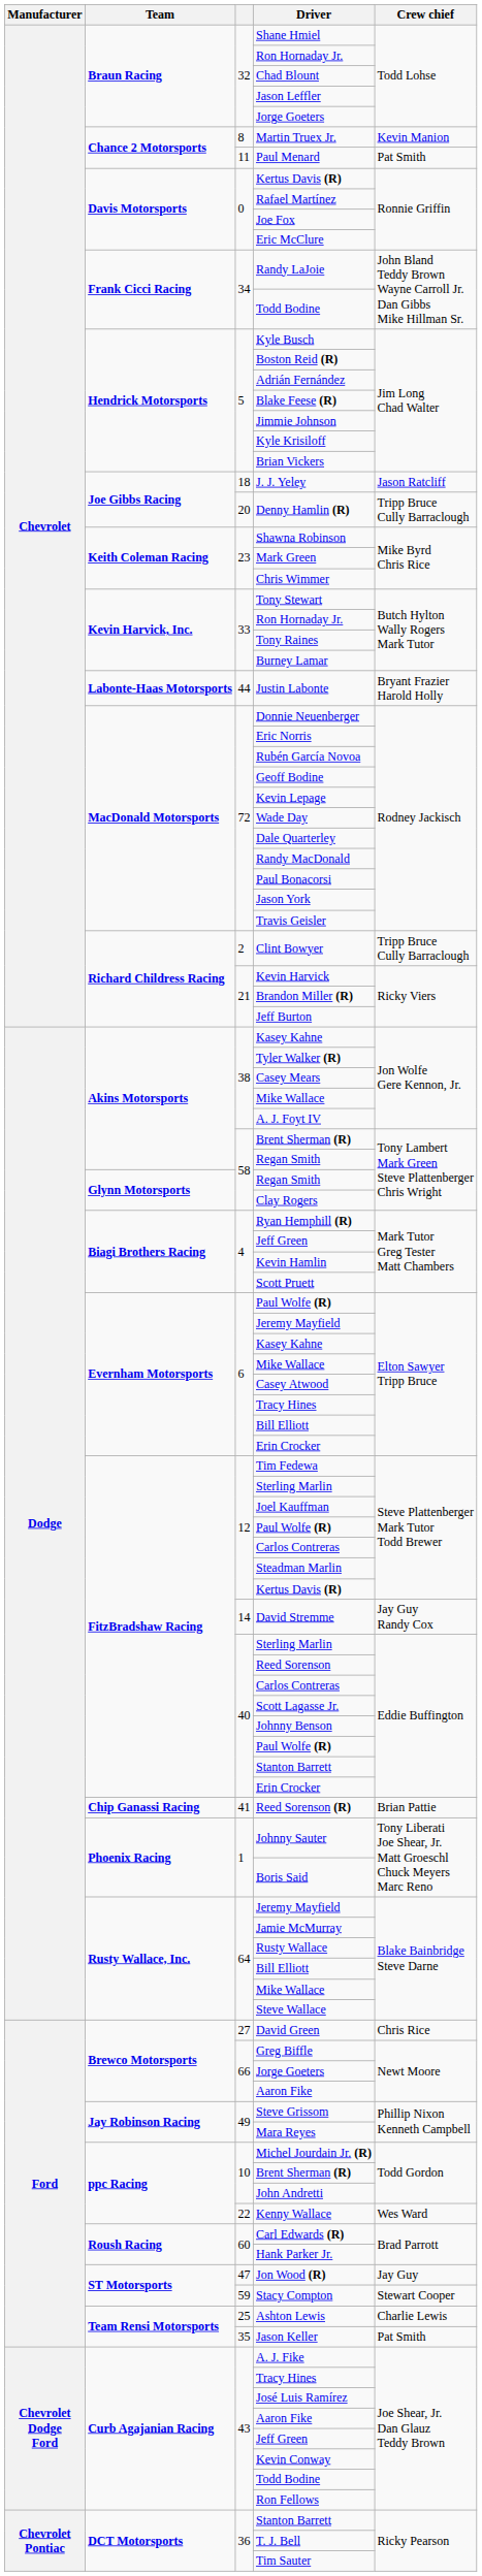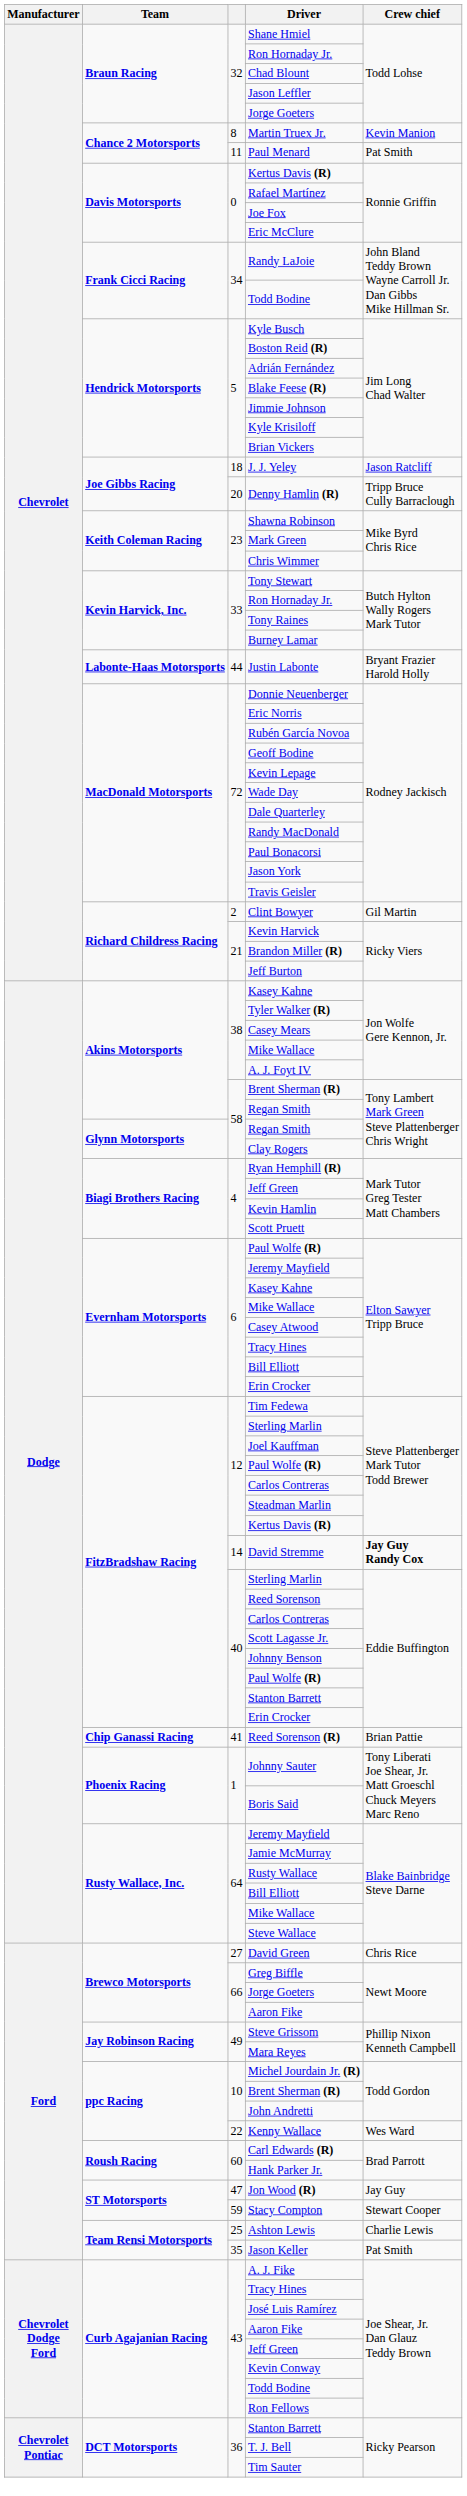 <table class="wikitable" style="font-size: 95%;">
 <tr>
 <th>Manufacturer</th>
 <th>Team</th>
 <th></th>
 <th>Driver</th>
 <th>Crew chief</th>
 </tr>
 <tr>
 <th rowspan=45><a href='#'>Chevrolet</a></th>
 <td rowspan=5><strong><a href='#'>Braun Racing</a></strong></td>
 <td rowspan=5>32</td>
 <td><a href='#'>Shane Hmiel</a> <small></small></td>
 <td rowspan=5>Todd Lohse</td>
 </tr>
 <tr>
 <td><a href='#'>Ron Hornaday Jr.</a> <small></small></td>
 </tr>
 <tr>
 <td><a href='#'>Chad Blount</a> <small></small></td>
 </tr>
 <tr>
 <td><a href='#'>Jason Leffler</a> <small></small></td>
 </tr>
 <tr>
 <td><a href='#'>Jorge Goeters</a> <small></small></td>
 </tr>
 <tr>
 <td rowspan=2><strong><a href='#'>Chance 2 Motorsports</a></strong></td>
 <td>8</td>
 <td><a href='#'>Martin Truex Jr.</a></td>
 <td><a href='#'>Kevin Manion</a></td>
 </tr>
 <tr>
 <td>11</td>
 <td><a href='#'>Paul Menard</a></td>
 <td>Pat Smith</td>
 </tr>
 <tr>
 <td rowspan=4><strong><a href='#'>Davis Motorsports</a></strong></td>
 <td rowspan=4>0</td>
 <td><a href='#'>Kertus Davis</a> <strong>(R)</strong> <small></small></td>
 <td rowspan=4>Ronnie Griffin</td>
 </tr>
 <tr>
 <td><a href='#'>Rafael Martínez</a> <small></small></td>
 </tr>
 <tr>
 <td><a href='#'>Joe Fox</a> <small></small></td>
 </tr>
 <tr>
 <td><a href='#'>Eric McClure</a> <small></small></td>
 </tr>
 <tr>
 <td rowspan=2><strong><a href='#'>Frank Cicci Racing</a></strong></td>
 <td rowspan=2>34</td>
 <td><a href='#'>Randy LaJoie</a> <small></small></td>
 <td rowspan=2>John Bland <small></small> <br> Teddy Brown <small></small> <br> Wayne Carroll Jr. <small></small> <br> Dan Gibbs <small></small> <br> Mike Hillman Sr. <small></small></td>
 </tr>
 <tr>
 <td><a href='#'>Todd Bodine</a> <small></small></td>
 </tr>
 <tr>
 <td rowspan=7><strong><a href='#'>Hendrick Motorsports</a></strong></td>
 <td rowspan=7>5</td>
 <td><a href='#'>Kyle Busch</a> <small></small></td>
 <td rowspan=7>Jim Long <small></small> <br> Chad Walter <small></small></td>
 </tr>
 <tr>
 <td><a href='#'>Boston Reid</a> <strong>(R)</strong> <small></small></td>
 </tr>
 <tr>
 <td><a href='#'>Adrián Fernández</a> <small></small></td>
 </tr>
 <tr>
 <td><a href='#'>Blake Feese</a> <strong>(R)</strong> <small></small></td>
 </tr>
 <tr>
 <td><a href='#'>Jimmie Johnson</a> <small></small></td>
 </tr>
 <tr>
 <td><a href='#'>Kyle Krisiloff</a> <small></small></td>
 </tr>
 <tr>
 <td><a href='#'>Brian Vickers</a> <small></small></td>
 </tr>
 <tr>
 <td rowspan=2><strong><a href='#'>Joe Gibbs Racing</a></strong></td>
 <td>18</td>
 <td><a href='#'>J. J. Yeley</a></td>
 <td><a href='#'>Jason Ratcliff</a></td>
 </tr>
 <tr>
 <td>20</td>
 <td><a href='#'>Denny Hamlin</a> <strong>(R)</strong></td>
 <td>Tripp Bruce <small></small> <br> Cully Barraclough <small></small></td>
 </tr>
 <tr>
 <td rowspan=3><strong><a href='#'>Keith Coleman Racing</a></strong></td>
 <td rowspan=3>23</td>
 <td><a href='#'>Shawna Robinson</a> <small></small></td>
 <td rowspan=3>Mike Byrd <small></small> <br> Chris Rice <br></td>
 </tr>
 <tr>
 <td><a href='#'>Mark Green</a> <small></small></td>
 </tr>
 <tr>
 <td><a href='#'>Chris Wimmer</a> <small></small></td>
 </tr>
 <tr>
 <td rowspan=4><strong><a href='#'>Kevin Harvick, Inc.</a></strong></td>
 <td rowspan=4>33</td>
 <td><a href='#'>Tony Stewart</a> <small></small></td>
 <td rowspan=4>Butch Hylton <br> Wally Rogers <br> Mark Tutor</td>
 </tr>
 <tr>
 <td><a href='#'>Ron Hornaday Jr.</a> <small></small></td>
 </tr>
 <tr>
 <td><a href='#'>Tony Raines</a> <small></small></td>
 </tr>
 <tr>
 <td><a href='#'>Burney Lamar</a> <small></small></td>
 </tr>
 <tr>
 <td><strong><a href='#'>Labonte-Haas Motorsports</a></strong></td>
 <td>44</td>
 <td><a href='#'>Justin Labonte</a></td>
 <td>Bryant Frazier <small></small> <br> Harold Holly <small></small></td>
 </tr>
 <tr>
 <td rowspan=11><strong><a href='#'>MacDonald Motorsports</a></strong></td>
 <td rowspan=11>72</td>
 <td><a href='#'>Donnie Neuenberger</a> <small></small></td>
 <td rowspan=11>Rodney Jackisch</td>
 </tr>
 <tr>
 <td><a href='#'>Eric Norris</a> <small></small></td>
 </tr>
 <tr>
 <td><a href='#'>Rubén García Novoa</a> <small></small></td>
 </tr>
 <tr>
 <td><a href='#'>Geoff Bodine</a> <small></small></td>
 </tr>
 <tr>
 <td><a href='#'>Kevin Lepage</a> <small></small></td>
 </tr>
 <tr>
 <td><a href='#'>Wade Day</a> <small></small></td>
 </tr>
 <tr>
 <td><a href='#'>Dale Quarterley</a> <small></small></td>
 </tr>
 <tr>
 <td><a href='#'>Randy MacDonald</a> <small></small></td>
 </tr>
 <tr>
 <td><a href='#'>Paul Bonacorsi</a> <small></small></td>
 </tr>
 <tr>
 <td><a href='#'>Jason York</a> <small></small></td>
 </tr>
 <tr>
 <td><a href='#'>Travis Geisler</a> <small></small></td>
 </tr>
 <tr>
 <td rowspan=4><strong><a href='#'>Richard Childress Racing</a></strong></td>
 <td>2</td>
 <td><a href='#'>Clint Bowyer</a></td>
-<td>Tripp Bruce <small></small> <br> Cully Barraclough <small></small></td>
+<td>Gil Martin</td>
 </tr>
 <tr>
 <td rowspan=3>21</td>
 <td><a href='#'>Kevin Harvick</a> <small></small></td>
 <td rowspan=3>Ricky Viers</td>
 </tr>
 <tr>
 <td><a href='#'>Brandon Miller</a> <strong>(R)</strong> <small></small></td>
 </tr>
 <tr>
 <td><a href='#'>Jeff Burton</a> <small></small></td>
 </tr>
 <tr>
 <th rowspan=46><a href='#'>Dodge</a></th>
 <td rowspan=7><strong><a href='#'>Akins Motorsports</a></strong></td>
 <td rowspan=5>38</td>
 <td><a href='#'>Kasey Kahne</a> <small></small></td>
 <td rowspan=5>Jon Wolfe <small></small> <br> Gere Kennon, Jr. <small></small></td>
 </tr>
 <tr>
 <td><a href='#'>Tyler Walker</a> <strong>(R)</strong> <small></small></td>
 </tr>
 <tr>
 <td><a href='#'>Casey Mears</a> <small></small></td>
 </tr>
 <tr>
 <td><a href='#'>Mike Wallace</a> <small></small></td>
 </tr>
 <tr>
 <td><a href='#'>A. J. Foyt IV</a> <small></small></td>
 </tr>
 <tr>
 <td rowspan=4>58</td>
 <td><a href='#'>Brent Sherman</a> <strong>(R)</strong> <small></small></td>
 <td rowspan=4>Tony Lambert <small></small> <br> <a href='#'>Mark Green</a> <small></small> <br> Steve Plattenberger <small></small> <br> Chris Wright <small></small></td>
 </tr>
 <tr>
 <td><a href='#'>Regan Smith</a> <small></small></td>
 </tr>
 <tr>
 <td rowspan=2><strong><a href='#'>Glynn Motorsports</a></strong></td>
 <td><a href='#'>Regan Smith</a> <small></small></td>
 </tr>
 <tr>
 <td><a href='#'>Clay Rogers</a> <small></small></td>
 </tr>
 <tr>
 <td rowspan=4><strong><a href='#'>Biagi Brothers Racing</a></strong></td>
 <td rowspan=4>4</td>
 <td><a href='#'>Ryan Hemphill</a> <strong>(R)</strong> <small></small></td>
 <td rowspan=4>Mark Tutor <small></small> <br> Greg Tester <small></small> <br> Matt Chambers <small></small></td>
 </tr>
 <tr>
 <td><a href='#'>Jeff Green</a> <small></small></td>
 </tr>
 <tr>
 <td><a href='#'>Kevin Hamlin</a> <small></small></td>
 </tr>
 <tr>
 <td><a href='#'>Scott Pruett</a> <small></small></td>
 </tr>
 <tr>
 <td rowspan=8><strong><a href='#'>Evernham Motorsports</a></strong></td>
 <td rowspan=8>6</td>
 <td><a href='#'>Paul Wolfe</a> <strong>(R)</strong> <small></small></td>
 <td rowspan=8><a href='#'>Elton Sawyer</a> <small></small> <br> Tripp Bruce <small></small></td>
 </tr>
 <tr>
 <td><a href='#'>Jeremy Mayfield</a> <small></small></td>
 </tr>
 <tr>
 <td><a href='#'>Kasey Kahne</a> <small></small></td>
 </tr>
 <tr>
 <td><a href='#'>Mike Wallace</a> <small></small></td>
 </tr>
 <tr>
 <td><a href='#'>Casey Atwood</a> <small></small></td>
 </tr>
 <tr>
 <td><a href='#'>Tracy Hines</a> <small></small></td>
 </tr>
 <tr>
 <td><a href='#'>Bill Elliott</a> <small></small></td>
 </tr>
 <tr>
 <td><a href='#'>Erin Crocker</a> <small></small></td>
 </tr>
 <tr>
 <td rowspan=16><strong><a href='#'>FitzBradshaw Racing</a></strong></td>
 <td rowspan=7>12</td>
 <td><a href='#'>Tim Fedewa</a> <small></small></td>
 <td rowspan=7>Steve Plattenberger <small></small> <br> Mark Tutor <small></small> <br> Todd Brewer <br></td>
 </tr>
 <tr>
 <td><a href='#'>Sterling Marlin</a> <small></small></td>
 </tr>
 <tr>
 <td><a href='#'>Joel Kauffman</a> <small></small></td>
 </tr>
 <tr>
 <td><a href='#'>Paul Wolfe</a> <strong>(R)</strong> <small></small></td>
 </tr>
 <tr>
 <td><a href='#'>Carlos Contreras</a> <small></small></td>
 </tr>
 <tr>
 <td><a href='#'>Steadman Marlin</a> <small></small></td>
 </tr>
 <tr>
 <td><a href='#'>Kertus Davis</a> <strong>(R)</strong> <small></small></td>
 </tr>
 <tr>
 <td>14</td>
 <td><a href='#'>David Stremme</a></td>
-<td>Jay Guy <small></small> <br> Randy Cox <small></small></td>
+<td><strong>Jay Guy <small></small> <br> Randy Cox <small></small></strong></td>
 </tr>
 <tr>
 <td rowspan=8>40</td>
 <td><a href='#'>Sterling Marlin</a> <small></small> </td>
 <td rowspan=8>Eddie Buffington</td>
 </tr>
 <tr>
 <td><a href='#'>Reed Sorenson</a> <small></small> </td>
 </tr>
 <tr>
 <td><a href='#'>Carlos Contreras</a> <small></small></td>
 </tr>
 <tr>
 <td><a href='#'>Scott Lagasse Jr.</a> <small></small></td>
 </tr>
 <tr>
 <td><a href='#'>Johnny Benson</a> <small></small></td>
 </tr>
 <tr>
 <td><a href='#'>Paul Wolfe</a> <strong>(R)</strong> <small></small></td>
 </tr>
 <tr>
 <td><a href='#'>Stanton Barrett</a> <small></small></td>
 </tr>
 <tr>
 <td><a href='#'>Erin Crocker</a> <small></small></td>
 </tr>
 <tr>
 <td><strong><a href='#'>Chip Ganassi Racing</a></strong></td>
 <td>41</td>
 <td><a href='#'>Reed Sorenson</a> <strong>(R)</strong></td>
 <td>Brian Pattie</td>
 </tr>
 <tr>
 <td rowspan=2><strong><a href='#'>Phoenix Racing</a></strong></td>
 <td rowspan=2>1</td>
 <td><a href='#'>Johnny Sauter</a> <small></small></td>
 <td rowspan=2>Tony Liberati <br> Joe Shear, Jr. <br> Matt Groeschl <small></small> <br> Chuck Meyers <br> Marc Reno</td>
 </tr>
 <tr>
 <td><a href='#'>Boris Said</a> <small></small></td>
 </tr>
 <tr>
 <td rowspan=6><strong><a href='#'>Rusty Wallace, Inc.</a></strong></td>
 <td rowspan=6>64</td>
 <td><a href='#'>Jeremy Mayfield</a> <small></small></td>
 <td rowspan=6><a href='#'>Blake Bainbridge</a> <small></small> <br> Steve Darne <small></small></td>
 </tr>
 <tr>
 <td><a href='#'>Jamie McMurray</a> <small></small></td>
 </tr>
 <tr>
 <td><a href='#'>Rusty Wallace</a> <small></small></td>
 </tr>
 <tr>
 <td><a href='#'>Bill Elliott</a> <small></small></td>
 </tr>
 <tr>
 <td><a href='#'>Mike Wallace</a> <small></small></td>
 </tr>
 <tr>
 <td><a href='#'>Steve Wallace</a> <small></small></td>
 </tr>
 <tr>
 <th rowspan=16><a href='#'>Ford</a></th>
 <td rowspan=4><strong><a href='#'>Brewco Motorsports</a></strong></td>
 <td>27</td>
 <td><a href='#'>David Green</a></td>
 <td>Chris Rice</td>
 </tr>
 <tr>
 <td rowspan=3>66</td>
 <td><a href='#'>Greg Biffle</a> <small></small></td>
 <td rowspan=3>Newt Moore</td>
 </tr>
 <tr>
 <td><a href='#'>Jorge Goeters</a> <small></small></td>
 </tr>
 <tr>
 <td><a href='#'>Aaron Fike</a> <small></small></td>
 </tr>
 <tr>
 <td rowspan=2><strong><a href='#'>Jay Robinson Racing</a></strong></td>
 <td rowspan=2>49</td>
 <td><a href='#'>Steve Grissom</a> <small></small></td>
 <td rowspan=2>Phillip Nixon <small></small> <br> Kenneth Campbell <small></small></td>
 </tr>
 <tr>
 <td><a href='#'>Mara Reyes</a> <small></small></td>
 </tr>
 <tr>
 <td rowspan=4><strong><a href='#'>ppc Racing</a></strong></td>
 <td rowspan=3>10</td>
 <td><a href='#'>Michel Jourdain Jr.</a> <strong>(R)</strong> <small></small></td>
 <td rowspan=3>Todd Gordon</td>
 </tr>
 <tr>
 <td><a href='#'>Brent Sherman</a> <strong>(R)</strong> <small></small></td>
 </tr>
 <tr>
 <td><a href='#'>John Andretti</a> <small></small></td>
 </tr>
 <tr>
 <td>22</td>
 <td><a href='#'>Kenny Wallace</a></td>
 <td>Wes Ward</td>
 </tr>
 <tr>
 <td rowspan=2><strong><a href='#'>Roush Racing</a></strong></td>
 <td rowspan=2>60</td>
 <td><a href='#'>Carl Edwards</a> <strong>(R)</strong> <small></small></td>
 <td rowspan=2>Brad Parrott</td>
 </tr>
 <tr>
 <td><a href='#'>Hank Parker Jr.</a> <small></small></td>
 </tr>
 <tr>
 <td rowspan=2><strong><a href='#'>ST Motorsports</a></strong></td>
 <td>47</td>
 <td><a href='#'>Jon Wood</a> <strong>(R)</strong></td>
 <td>Jay Guy</td>
 </tr>
 <tr>
 <td>59</td>
 <td><a href='#'>Stacy Compton</a></td>
 <td>Stewart Cooper</td>
 </tr>
 <tr>
 <td rowspan=2><strong><a href='#'>Team Rensi Motorsports</a></strong></td>
 <td>25</td>
 <td><a href='#'>Ashton Lewis</a></td>
 <td>Charlie Lewis</td>
 </tr>
 <tr>
 <td>35</td>
 <td><a href='#'>Jason Keller</a></td>
 <td>Pat Smith</td>
 </tr>
 <tr>
 <th rowspan=8><a href='#'>Chevrolet</a><br><a href='#'>Dodge</a><br><a href='#'>Ford</a></th>
 <td rowspan=8><strong><a href='#'>Curb Agajanian Racing</a></strong></td>
 <td rowspan=8>43</td>
 <td><a href='#'>A. J. Fike</a> <small></small></td>
 <td rowspan=8>Joe Shear, Jr. <br> Dan Glauz <br> Teddy Brown</td>
 </tr>
 <tr>
 <td><a href='#'>Tracy Hines</a> <small></small></td>
 </tr>
 <tr>
 <td><a href='#'>José Luis Ramírez</a> <small></small></td>
 </tr>
 <tr>
 <td><a href='#'>Aaron Fike</a> <small></small></td>
 </tr>
 <tr>
 <td><a href='#'>Jeff Green</a> <small></small></td>
 </tr>
 <tr>
 <td><a href='#'>Kevin Conway</a> <small></small></td>
 </tr>
 <tr>
 <td><a href='#'>Todd Bodine</a> <small></small></td>
 </tr>
 <tr>
 <td><a href='#'>Ron Fellows</a> <small></small></td>
 </tr>
 <tr>
 <th rowspan=3><a href='#'>Chevrolet</a><br><a href='#'>Pontiac</a></th>
 <td rowspan=3><strong><a href='#'>DCT Motorsports</a></strong></td>
 <td rowspan=3>36</td>
 <td><a href='#'>Stanton Barrett</a> <small></small></td>
 <td rowspan=3>Ricky Pearson</td>
 </tr>
 <tr>
 <td><a href='#'>T. J. Bell</a> <small></small></td>
 </tr>
 <tr>
 <td><a href='#'>Tim Sauter</a> <small></small></td>
 </tr>
 </table>
